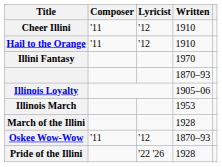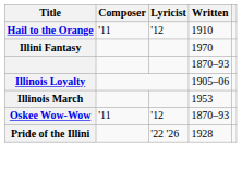 <table class="wikitable sortable">
 <tr>
 <th scope="col">Title</th>
 <th scope="col">Composer</th>
 <th scope="col">Lyricist</th>
 <th scope="col">Written</th>
 <th scope="col"></th>
-</tr>
-<tr>
-<th scope="row">Cheer Illini</th>
-<td> '11</td>
-<td> '12</td>
-<td>1910</td>
-<td></td>
 </tr>
 <tr>
 <th scope="row"><a href='#'>Hail to the Orange</a></th>
 <td> '11</td>
 <td> '12</td>
 <td>1910</td>
 <td></td>
 </tr>
 <tr>
 <th scope="row">Illini Fantasy</th>
 <td></td>
 <td></td>
 <td>1970</td>
 <td></td>
 </tr>
 <tr>
 <th scope="row"></th>
 <td></td>
 <td></td>
 <td>1870–93</td>
 <td></td>
 </tr>
 <tr>
 <th scope="row"><a href='#'>Illinois Loyalty</a></th>
 <td colspan="2" style="text-align: center;"></td>
 <td>1905–06</td>
 <td></td>
 </tr>
 <tr>
 <th scope="row">Illinois March</th>
 <td></td>
 <td></td>
 <td>1953</td>
 <td></td>
 </tr>
 <tr>
-<th scope="row">March of the Illini</th>
-<td></td>
-<td></td>
-<td>1928</td>
-<td></td>
-</tr>
-<tr>
 <th scope="row"><a href='#'>Oskee Wow-Wow</a></th>
 <td> '11</td>
 <td> '12</td>
 <td>1870–93</td>
 <td></td>
 </tr>
 <tr>
 <th scope="row">Pride of the Illini</th>
 <td></td>
 <td> '22 '26</td>
 <td>1928</td>
 <td></td>
 </tr>
 </table>
